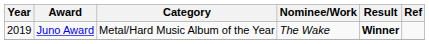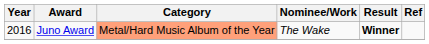 <table class="wikitable">
 <tr>
 <th>Year</th>
 <th>Award</th>
 <th>Category</th>
 <th>Nominee/Work</th>
 <th>Result</th>
 <th>Ref</th>
 </tr>
 <tr>
-<td>2019</td>
+<td>2016</td>
 <td><a href='#'>Juno Award</a></td>
-<td>Metal/Hard Music Album of the Year</td>
+<td style="background: lightsalmon;">Metal/Hard Music Album of the Year</td>
 <td><em>The Wake</em></td>
 <td><strong>Winner</strong></td>
 <td></td>
 </tr>
 <tr>
 </tr>
 </table>
